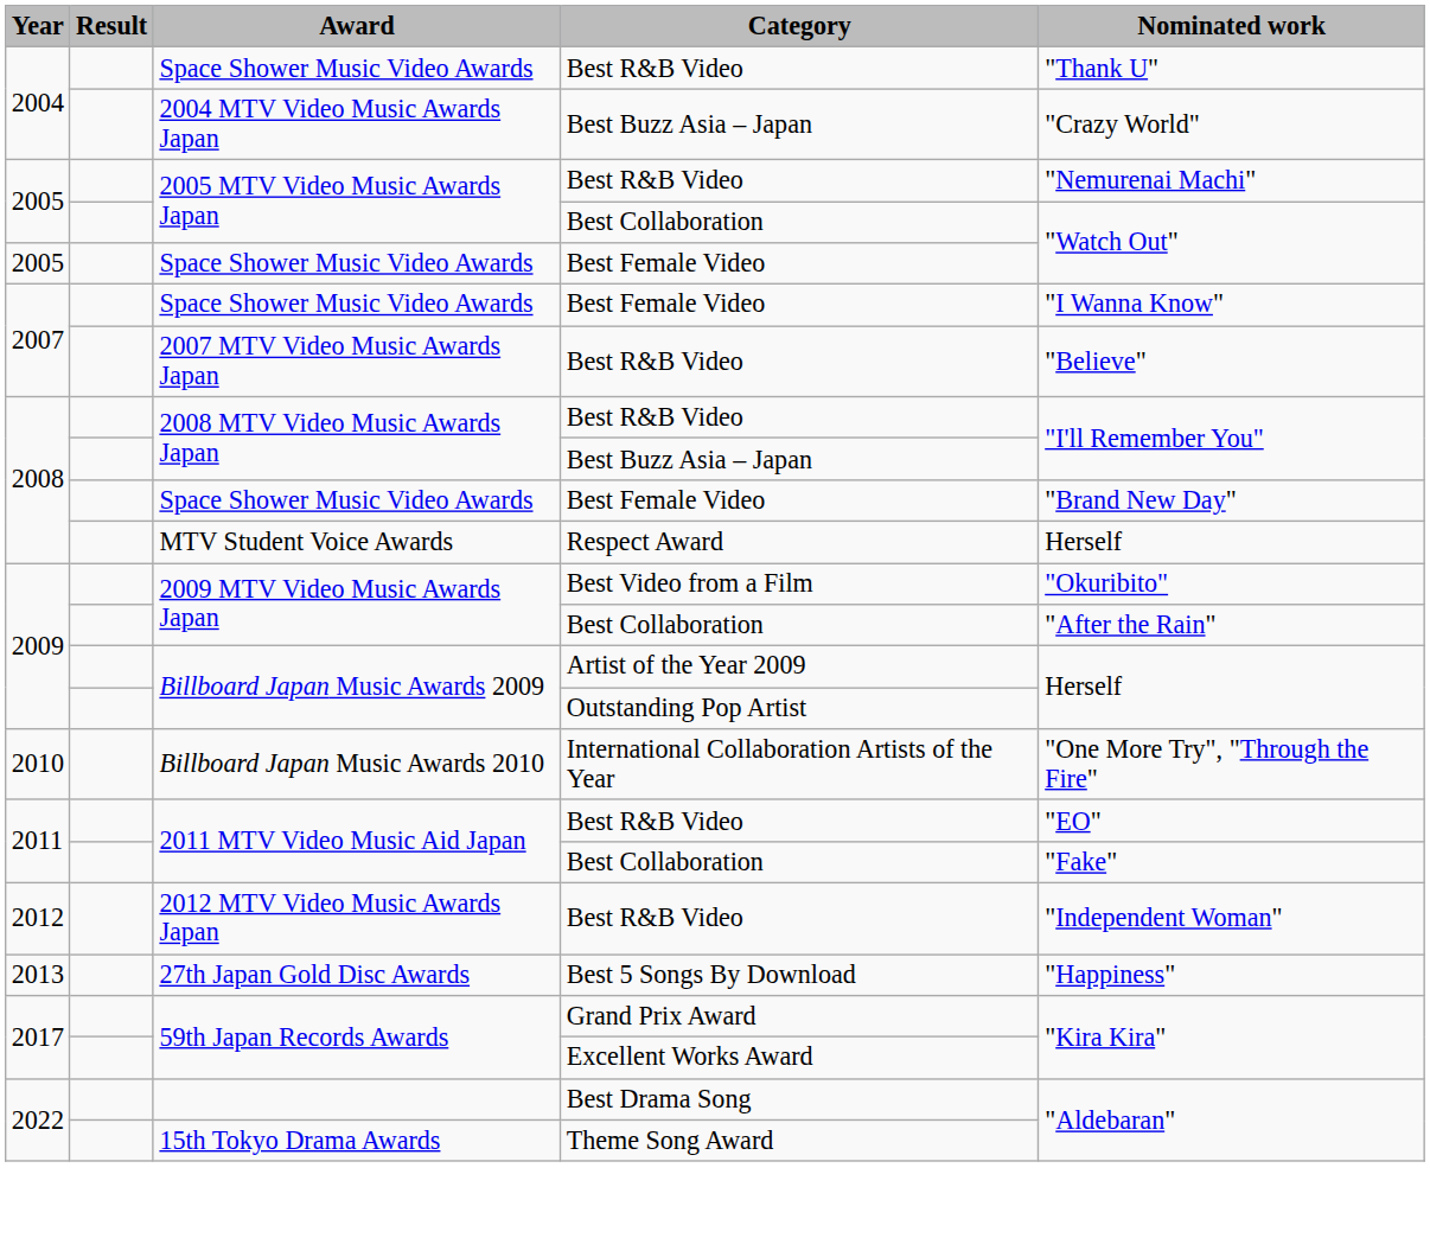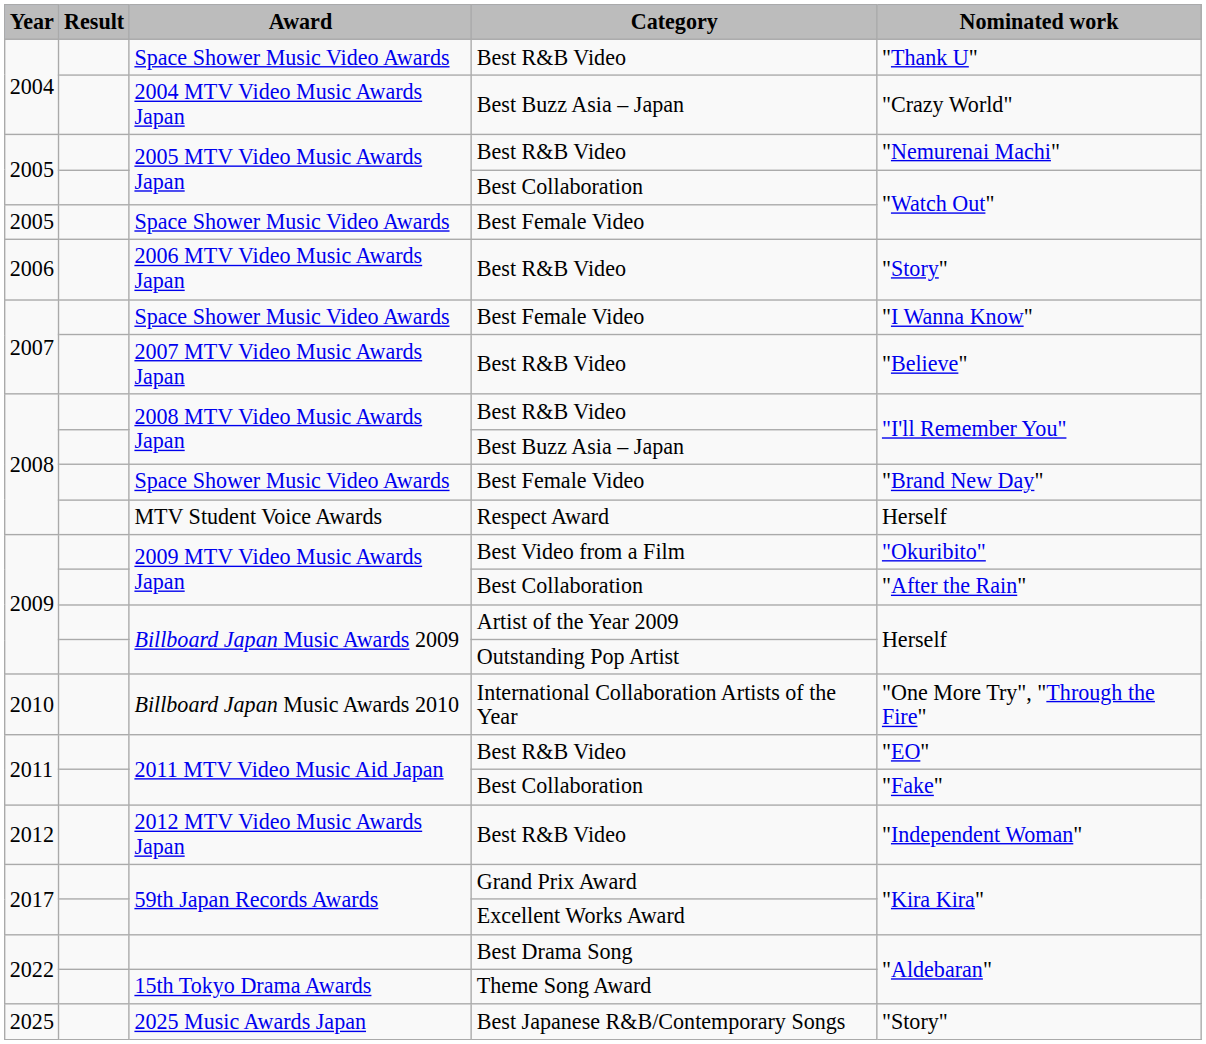 <table class="wikitable">
 <tr style="background:#b0c4de; text-align:center;">
 <th style="background:#bcbcbc;">Year</th>
 <th style="background:#bcbcbc;">Result</th>
 <th style="background:#bcbcbc;">Award</th>
 <th style="background:#bcbcbc;">Category</th>
 <th style="background:#bcbcbc;">Nominated work</th>
 </tr>
 <tr>
 <td rowspan="2">2004</td>
 <td></td>
 <td><a href='#'>Space Shower Music Video Awards</a></td>
 <td>Best R&B Video</td>
 <td>"<a href='#'>Thank U</a>"</td>
 </tr>
 <tr>
 <td></td>
 <td><a href='#'>2004 MTV Video Music Awards Japan</a></td>
 <td>Best Buzz Asia – Japan</td>
 <td>"Crazy World" </td>
 </tr>
 <tr>
 <td rowspan="2">2005</td>
 <td></td>
 <td rowspan="2"><a href='#'>2005 MTV Video Music Awards Japan</a></td>
 <td>Best R&B Video</td>
 <td>"<a href='#'>Nemurenai Machi</a>"</td>
 </tr>
 <tr>
 <td></td>
 <td>Best Collaboration</td>
 <td rowspan="2">"<a href='#'>Watch Out</a>" </td>
 </tr>
 <tr>
 <td>2005</td>
 <td></td>
 <td><a href='#'>Space Shower Music Video Awards</a></td>
 <td>Best Female Video</td>
+</tr>
+<tr>
+<td>2006</td>
+<td></td>
+<td><a href='#'>2006 MTV Video Music Awards Japan</a></td>
+<td>Best R&B Video</td>
+<td>"<a href='#'>Story</a>"</td>
 </tr>
 <tr>
 <td rowspan="2">2007</td>
 <td></td>
 <td><a href='#'>Space Shower Music Video Awards</a></td>
 <td>Best Female Video</td>
 <td>"<a href='#'>I Wanna Know</a>"</td>
 </tr>
 <tr>
 <td></td>
 <td><a href='#'>2007 MTV Video Music Awards Japan</a></td>
 <td>Best R&B Video</td>
 <td>"<a href='#'>Believe</a>"</td>
 </tr>
 <tr>
 <td rowspan="4">2008</td>
 <td></td>
 <td rowspan="2"><a href='#'>2008 MTV Video Music Awards Japan</a></td>
 <td>Best R&B Video</td>
 <td rowspan="2"><a href='#'>"I'll Remember You"</a></td>
 </tr>
 <tr>
 <td></td>
 <td>Best Buzz Asia – Japan</td>
 </tr>
 <tr>
 <td></td>
 <td><a href='#'>Space Shower Music Video Awards</a></td>
 <td>Best Female Video</td>
 <td>"<a href='#'>Brand New Day</a>"</td>
 </tr>
 <tr>
 <td></td>
 <td>MTV Student Voice Awards</td>
 <td>Respect Award</td>
 <td>Herself</td>
 </tr>
 <tr>
 <td rowspan="4">2009</td>
 <td></td>
 <td rowspan="2"><a href='#'>2009 MTV Video Music Awards Japan</a></td>
 <td>Best Video from a Film</td>
 <td><a href='#'>"Okuribito"</a></td>
 </tr>
 <tr>
 <td></td>
 <td>Best Collaboration</td>
 <td>"<a href='#'>After the Rain</a>"</td>
 </tr>
 <tr>
 <td></td>
 <td rowspan="2"><a href='#'><em>Billboard Japan</em> Music Awards</a> 2009</td>
 <td>Artist of the Year 2009</td>
 <td rowspan="2">Herself</td>
 </tr>
 <tr>
 <td></td>
 <td>Outstanding Pop Artist</td>
 </tr>
 <tr>
 <td>2010</td>
 <td></td>
 <td><em>Billboard Japan</em> Music Awards 2010</td>
 <td>International Collaboration Artists of the Year</td>
 <td>"One More Try", "<a href='#'>Through the Fire</a>" </td>
 </tr>
 <tr>
 <td rowspan="2">2011</td>
 <td></td>
 <td rowspan="2"><a href='#'>2011 MTV Video Music Aid Japan</a></td>
 <td>Best R&B Video</td>
 <td>"<a href='#'>EO</a>"</td>
 </tr>
 <tr>
 <td></td>
 <td>Best Collaboration</td>
 <td>"<a href='#'>Fake</a>" </td>
 </tr>
 <tr>
 <td>2012</td>
 <td></td>
 <td><a href='#'>2012 MTV Video Music Awards Japan</a></td>
 <td>Best R&B Video</td>
 <td>"<a href='#'>Independent Woman</a>"</td>
 </tr>
 <tr>
-<td>2013</td>
-<td></td>
-<td><a href='#'>27th Japan Gold Disc Awards</a></td>
-<td>Best 5 Songs By Download</td>
-<td>"<a href='#'>Happiness</a>"</td>
-</tr>
-<tr>
 <td rowspan="2">2017</td>
 <td></td>
 <td rowspan="2"><a href='#'>59th Japan Records Awards</a></td>
 <td>Grand Prix Award</td>
 <td rowspan="2">"<a href='#'>Kira Kira</a>" </td>
 </tr>
 <tr>
 <td></td>
 <td>Excellent Works Award</td>
 </tr>
 <tr>
 <td rowspan="2">2022</td>
 <td></td>
 <td></td>
 <td>Best Drama Song</td>
 <td rowspan="2">"<a href='#'>Aldebaran</a>"</td>
 </tr>
 <tr>
 <td></td>
 <td><a href='#'>15th Tokyo Drama Awards</a></td>
 <td>Theme Song Award</td>
 </tr>
+<tr>
+<td>2025</td>
+<td></td>
+<td><a href='#'>2025 Music Awards Japan</a></td>
+<td>Best Japanese R&B/Contemporary Songs</td>
+<td>"Story"</td>
+</tr>
 </table>
